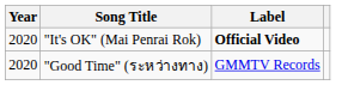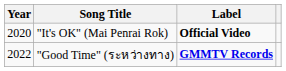 <table class="wikitable sortable plainrowheaders">
 <tr>
 <th scope="col">Year</th>
 <th scope="col">Song Title</th>
 <th scope="col" class="unsortable">Label</th>
 <th scope="col" class="unsortable"></th>
 </tr>
 <tr>
 <td>2020</td>
 <td>"It's OK" (Mai Penrai Rok)</td>
 <td><strong>Official Video</strong></td>
 <td></td>
 </tr>
 <tr>
-<td>2020</td>
+<td>2022</td>
 <td>"Good Time" (ระหว่างทาง)<br></td>
-<td><a href='#'>GMMTV Records</a></td>
+<td><strong><a href='#'>GMMTV Records</a></strong></td>
 <td></td>
 </tr>
 </table>
